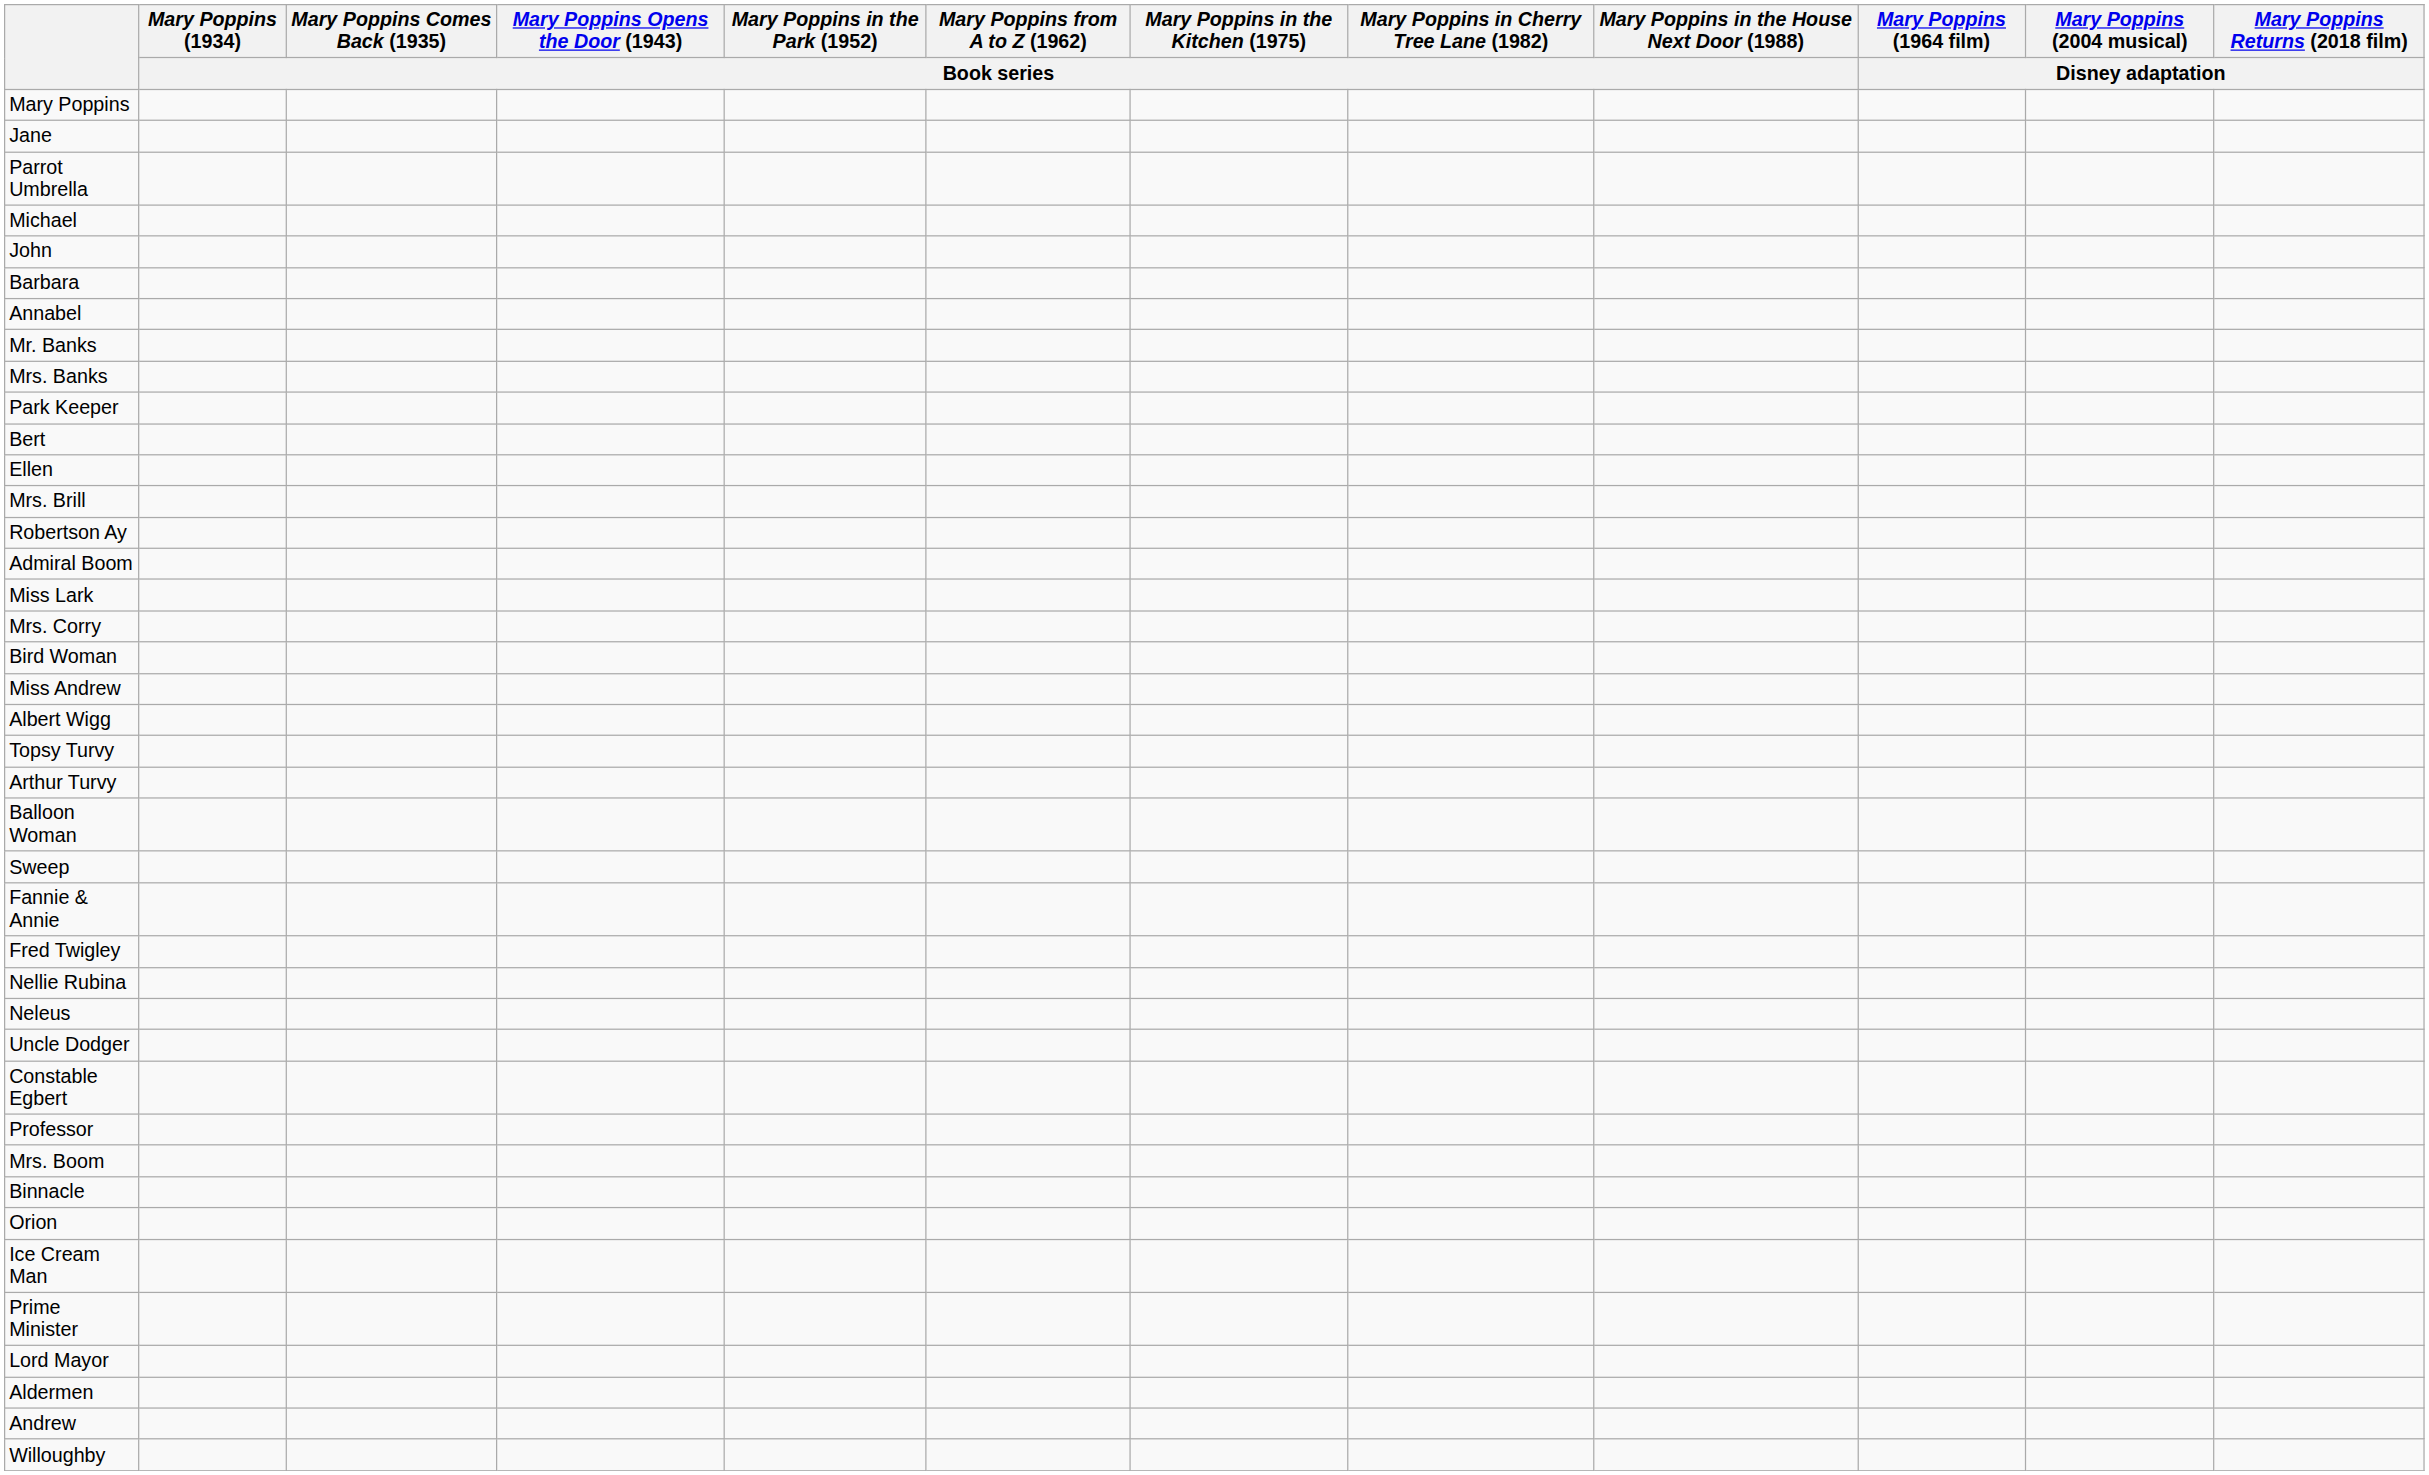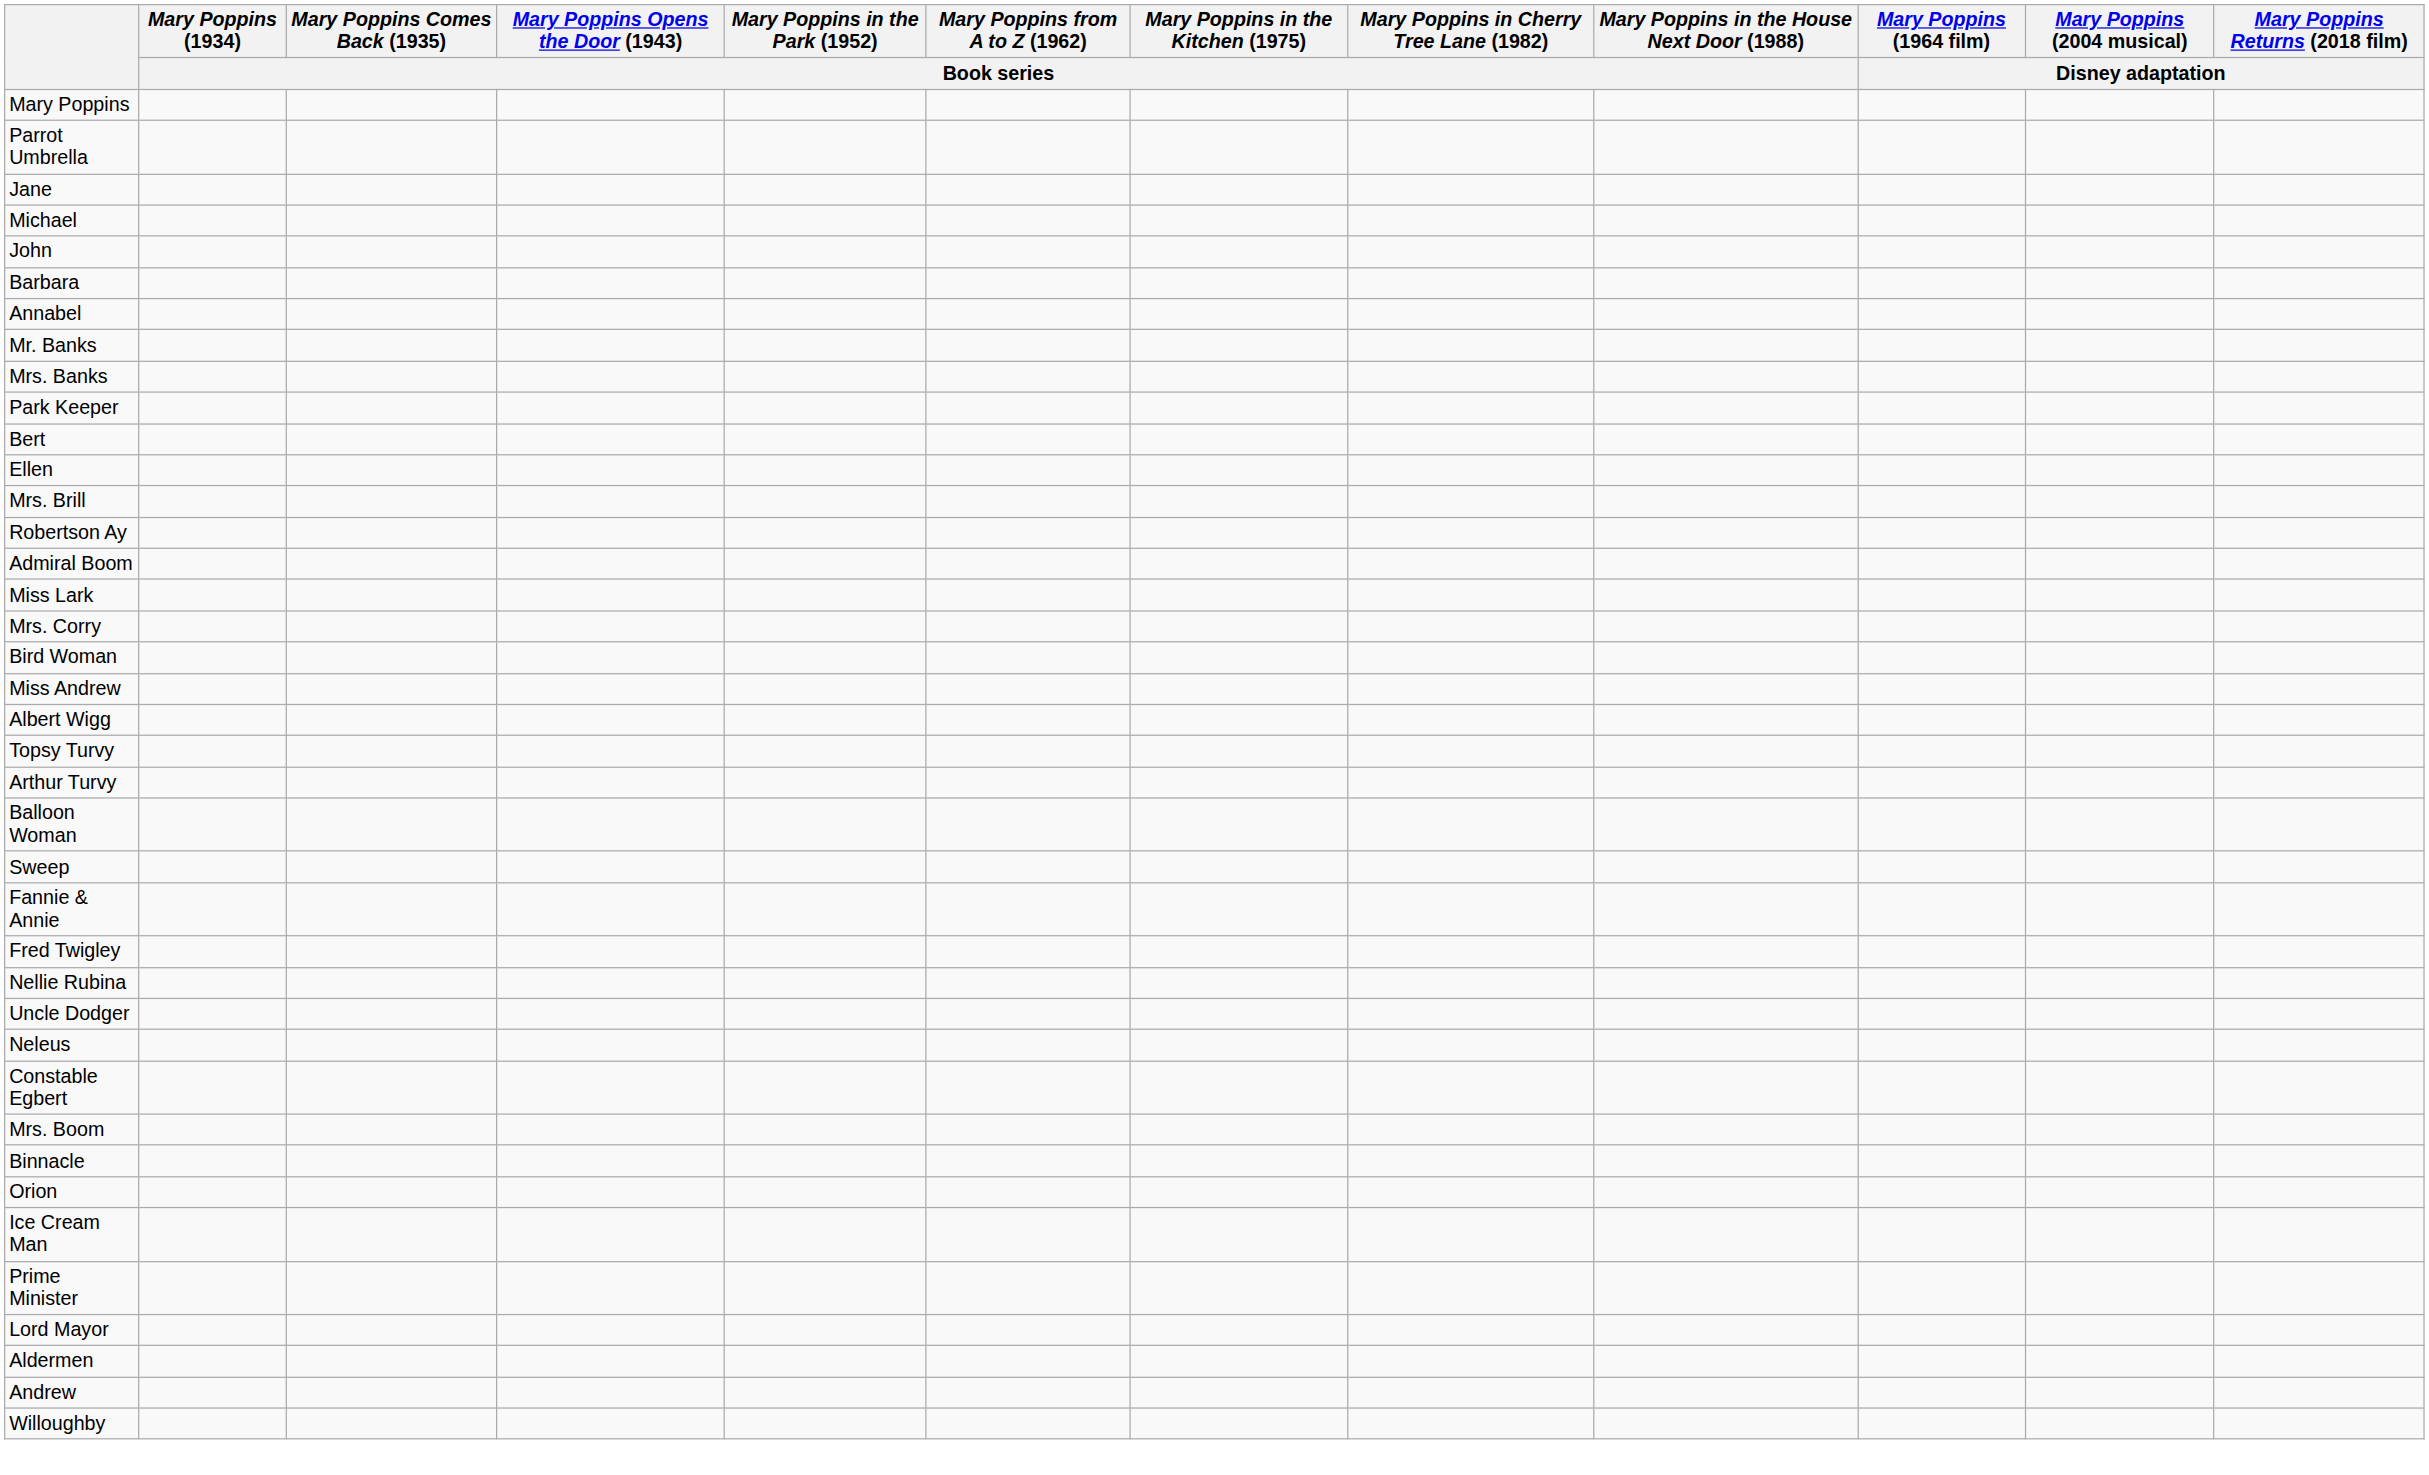 <table class="wikitable">
 <tr>
 <th rowspan="2"></th>
 <th><em>Mary Poppins</em> (1934)</th>
 <th><em>Mary Poppins Comes Back</em> (1935)</th>
 <th><em><a href='#'>Mary Poppins Opens the Door</a></em> (1943)</th>
 <th><em>Mary Poppins in the Park</em> (1952)</th>
 <th><em>Mary Poppins from A to Z</em> (1962)</th>
 <th><em>Mary Poppins in the Kitchen</em> (1975)</th>
 <th><em>Mary Poppins in Cherry Tree Lane</em> (1982)</th>
 <th><em>Mary Poppins in the House Next Door</em> (1988)</th>
 <th><em><a href='#'>Mary Poppins</a></em> (1964 film)</th>
 <th><em><a href='#'>Mary Poppins</a></em> (2004 musical)</th>
 <th><em><a href='#'>Mary Poppins Returns</a></em> (2018 film)</th>
 </tr>
 <tr>
 <th colspan="8">Book series</th>
 <th colspan="3">Disney adaptation</th>
 </tr>
 <tr>
 <td>Mary Poppins</td>
 <td></td>
 <td></td>
 <td></td>
 <td></td>
 <td></td>
 <td></td>
 <td></td>
 <td></td>
 <td></td>
 <td></td>
 <td></td>
 </tr>
 <tr>
-<td>Jane</td>
+<td>Parrot Umbrella</td>
 <td></td>
 <td></td>
 <td></td>
 <td></td>
 <td></td>
 <td></td>
 <td></td>
 <td></td>
 <td></td>
 <td></td>
 <td></td>
 </tr>
 <tr>
-<td>Parrot Umbrella</td>
+<td>Jane</td>
 <td></td>
 <td></td>
 <td></td>
 <td></td>
 <td></td>
 <td></td>
 <td></td>
 <td></td>
 <td></td>
 <td></td>
 <td></td>
 </tr>
 <tr>
 <td>Michael</td>
 <td></td>
 <td></td>
 <td></td>
 <td></td>
 <td></td>
 <td></td>
 <td></td>
 <td></td>
 <td></td>
 <td></td>
 <td></td>
 </tr>
 <tr>
 <td>John</td>
 <td></td>
 <td></td>
 <td></td>
 <td></td>
 <td></td>
 <td></td>
 <td></td>
 <td></td>
 <td></td>
 <td></td>
 <td></td>
 </tr>
 <tr>
 <td>Barbara</td>
 <td></td>
 <td></td>
 <td></td>
 <td></td>
 <td></td>
 <td></td>
 <td></td>
 <td></td>
 <td></td>
 <td></td>
 <td></td>
 </tr>
 <tr>
 <td>Annabel</td>
 <td></td>
 <td></td>
 <td></td>
 <td></td>
 <td></td>
 <td></td>
 <td></td>
 <td></td>
 <td></td>
 <td></td>
 <td></td>
 </tr>
 <tr>
 <td>Mr. Banks</td>
 <td></td>
 <td></td>
 <td></td>
 <td></td>
 <td></td>
 <td></td>
 <td></td>
 <td></td>
 <td></td>
 <td></td>
 <td></td>
 </tr>
 <tr>
 <td>Mrs. Banks</td>
 <td></td>
 <td></td>
 <td></td>
 <td></td>
 <td></td>
 <td></td>
 <td></td>
 <td></td>
 <td></td>
 <td></td>
 <td></td>
 </tr>
 <tr>
 <td>Park Keeper</td>
 <td></td>
 <td></td>
 <td></td>
 <td></td>
 <td></td>
 <td></td>
 <td></td>
 <td></td>
 <td></td>
 <td></td>
 <td></td>
 </tr>
 <tr>
 <td>Bert</td>
 <td></td>
 <td></td>
 <td></td>
 <td></td>
 <td></td>
 <td></td>
 <td></td>
 <td></td>
 <td></td>
 <td></td>
 <td></td>
 </tr>
 <tr>
 <td>Ellen</td>
 <td></td>
 <td></td>
 <td></td>
 <td></td>
 <td></td>
 <td></td>
 <td></td>
 <td></td>
 <td></td>
 <td></td>
 <td></td>
 </tr>
 <tr>
 <td>Mrs. Brill</td>
 <td></td>
 <td></td>
 <td></td>
 <td></td>
 <td></td>
 <td></td>
 <td></td>
 <td></td>
 <td></td>
 <td></td>
 <td></td>
 </tr>
 <tr>
 <td>Robertson Ay</td>
 <td></td>
 <td></td>
 <td></td>
 <td></td>
 <td></td>
 <td></td>
 <td></td>
 <td></td>
 <td></td>
 <td></td>
 <td></td>
 </tr>
 <tr>
 <td>Admiral Boom</td>
 <td></td>
 <td></td>
 <td></td>
 <td></td>
 <td></td>
 <td></td>
 <td></td>
 <td></td>
 <td></td>
 <td></td>
 <td></td>
 </tr>
 <tr>
 <td>Miss Lark</td>
 <td></td>
 <td></td>
 <td></td>
 <td></td>
 <td></td>
 <td></td>
 <td></td>
 <td></td>
 <td></td>
 <td></td>
 <td></td>
 </tr>
 <tr>
 <td>Mrs. Corry</td>
 <td></td>
 <td></td>
 <td></td>
 <td></td>
 <td></td>
 <td></td>
 <td></td>
 <td></td>
 <td></td>
 <td></td>
 <td></td>
 </tr>
 <tr>
 <td>Bird Woman</td>
 <td></td>
 <td></td>
 <td></td>
 <td></td>
 <td></td>
 <td></td>
 <td></td>
 <td></td>
 <td></td>
 <td></td>
 <td></td>
 </tr>
 <tr>
 <td>Miss Andrew</td>
 <td></td>
 <td></td>
 <td></td>
 <td></td>
 <td></td>
 <td></td>
 <td></td>
 <td></td>
 <td></td>
 <td></td>
 <td></td>
 </tr>
 <tr>
 <td>Albert Wigg</td>
 <td></td>
 <td></td>
 <td></td>
 <td></td>
 <td></td>
 <td></td>
 <td></td>
 <td></td>
 <td></td>
 <td></td>
 <td></td>
 </tr>
 <tr>
 <td>Topsy Turvy</td>
 <td></td>
 <td></td>
 <td></td>
 <td></td>
 <td></td>
 <td></td>
 <td></td>
 <td></td>
 <td></td>
 <td></td>
 <td></td>
 </tr>
 <tr>
 <td>Arthur Turvy</td>
 <td></td>
 <td></td>
 <td></td>
 <td></td>
 <td></td>
 <td></td>
 <td></td>
 <td></td>
 <td></td>
 <td></td>
 <td></td>
 </tr>
 <tr>
 <td>Balloon Woman</td>
 <td></td>
 <td></td>
 <td></td>
 <td></td>
 <td></td>
 <td></td>
 <td></td>
 <td></td>
 <td></td>
 <td></td>
 <td></td>
 </tr>
 <tr>
 <td>Sweep</td>
 <td></td>
 <td></td>
 <td></td>
 <td></td>
 <td></td>
 <td></td>
 <td></td>
 <td></td>
 <td></td>
 <td></td>
 <td></td>
 </tr>
 <tr>
 <td>Fannie & Annie</td>
 <td></td>
 <td></td>
 <td></td>
 <td></td>
 <td></td>
 <td></td>
 <td></td>
 <td></td>
 <td></td>
 <td></td>
 <td></td>
 </tr>
 <tr>
 <td>Fred Twigley</td>
 <td></td>
 <td></td>
 <td></td>
 <td></td>
 <td></td>
 <td></td>
 <td></td>
 <td></td>
 <td></td>
 <td></td>
 <td></td>
 </tr>
 <tr>
 <td>Nellie Rubina</td>
 <td></td>
 <td></td>
 <td></td>
 <td></td>
 <td></td>
 <td></td>
 <td></td>
 <td></td>
 <td></td>
 <td></td>
 <td></td>
 </tr>
 <tr>
+<td>Uncle Dodger</td>
+<td></td>
+<td></td>
+<td></td>
+<td></td>
+<td></td>
+<td></td>
+<td></td>
+<td></td>
+<td></td>
+<td></td>
+<td></td>
+</tr>
+<tr>
 <td>Neleus</td>
 <td></td>
 <td></td>
 <td></td>
 <td></td>
 <td></td>
 <td></td>
 <td></td>
 <td></td>
 <td></td>
 <td></td>
 <td></td>
 </tr>
 <tr>
-<td>Uncle Dodger</td>
-<td></td>
-<td></td>
-<td></td>
-<td></td>
-<td></td>
-<td></td>
-<td></td>
-<td></td>
-<td></td>
-<td></td>
-<td></td>
-</tr>
-<tr>
 <td>Constable Egbert</td>
-<td></td>
-<td></td>
-<td></td>
-<td></td>
-<td></td>
-<td></td>
-<td></td>
-<td></td>
-<td></td>
-<td></td>
-<td></td>
-</tr>
-<tr>
-<td>Professor</td>
 <td></td>
 <td></td>
 <td></td>
 <td></td>
 <td></td>
 <td></td>
 <td></td>
 <td></td>
 <td></td>
 <td></td>
 <td></td>
 </tr>
 <tr>
 <td>Mrs. Boom</td>
 <td></td>
 <td></td>
 <td></td>
 <td></td>
 <td></td>
 <td></td>
 <td></td>
 <td></td>
 <td></td>
 <td></td>
 <td></td>
 </tr>
 <tr>
 <td>Binnacle</td>
 <td></td>
 <td></td>
 <td></td>
 <td></td>
 <td></td>
 <td></td>
 <td></td>
 <td></td>
 <td></td>
 <td></td>
 <td></td>
 </tr>
 <tr>
 <td>Orion</td>
 <td></td>
 <td></td>
 <td></td>
 <td></td>
 <td></td>
 <td></td>
 <td></td>
 <td></td>
 <td></td>
 <td></td>
 <td></td>
 </tr>
 <tr>
 <td>Ice Cream Man</td>
 <td></td>
 <td></td>
 <td></td>
 <td></td>
 <td></td>
 <td></td>
 <td></td>
 <td></td>
 <td></td>
 <td></td>
 <td></td>
 </tr>
 <tr>
 <td>Prime Minister</td>
 <td></td>
 <td></td>
 <td></td>
 <td></td>
 <td></td>
 <td></td>
 <td></td>
 <td></td>
 <td></td>
 <td></td>
 <td></td>
 </tr>
 <tr>
 <td>Lord Mayor</td>
 <td></td>
 <td></td>
 <td></td>
 <td></td>
 <td></td>
 <td></td>
 <td></td>
 <td></td>
 <td></td>
 <td></td>
 <td></td>
 </tr>
 <tr>
 <td>Aldermen</td>
 <td></td>
 <td></td>
 <td></td>
 <td></td>
 <td></td>
 <td></td>
 <td></td>
 <td></td>
 <td></td>
 <td></td>
 <td></td>
 </tr>
 <tr>
 <td>Andrew</td>
 <td></td>
 <td></td>
 <td></td>
 <td></td>
 <td></td>
 <td></td>
 <td></td>
 <td></td>
 <td></td>
 <td></td>
 <td></td>
 </tr>
 <tr>
 <td>Willoughby</td>
 <td></td>
 <td></td>
 <td></td>
 <td></td>
 <td></td>
 <td></td>
 <td></td>
 <td></td>
 <td></td>
 <td></td>
 <td></td>
 </tr>
 </table>
